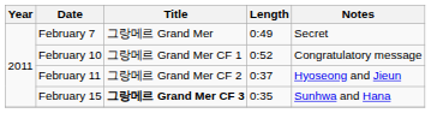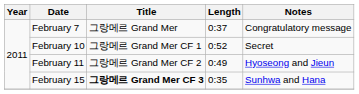 <table class="wikitable plainrowheaders">
 <tr>
 <th>Year</th>
 <th>Date</th>
 <th>Title</th>
 <th>Length</th>
 <th>Notes</th>
 </tr>
 <tr>
 <td rowspan="4">2011</td>
 <td>February 7</td>
 <td>그랑메르 Grand Mer</td>
-<td>0:49</td>
-<td>Secret</td>
+<td>0:37</td>
+<td>Congratulatory message</td>
 </tr>
 <tr>
 <td>February 10</td>
 <td>그랑메르 Grand Mer CF 1</td>
 <td>0:52</td>
-<td>Congratulatory message</td>
+<td>Secret</td>
 </tr>
 <tr>
 <td>February 11</td>
 <td>그랑메르 Grand Mer CF 2</td>
-<td>0:37</td>
+<td>0:49</td>
 <td><a href='#'>Hyoseong</a> and <a href='#'>Jieun</a></td>
 </tr>
 <tr>
 <td>February 15</td>
 <td><strong>그랑메르 Grand Mer CF 3</strong></td>
 <td>0:35</td>
 <td><a href='#'>Sunhwa</a> and <a href='#'>Hana</a></td>
 </tr>
 <tr>
 </tr>
 </table>
